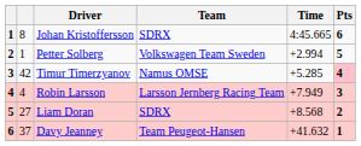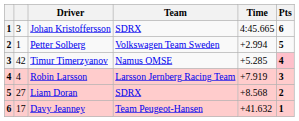 <table class=wikitable style="font-size:95%">
 <tr>
 <th></th>
 <th></th>
 <th>Driver</th>
 <th>Team</th>
 <th>Time</th>
 <th>Pts</th>
 </tr>
 <tr>
 <th>1</th>
-<td>8</td>
+<td>3</td>
 <td> <a href='#'>Johan Kristoffersson</a></td>
 <td><a href='#'>SDRX</a></td>
 <td>4:45.665</td>
 <td><strong>6</strong></td>
 </tr>
 <tr>
 <th>2</th>
 <td>1</td>
 <td> <a href='#'>Petter Solberg</a></td>
 <td><a href='#'>Volkswagen Team Sweden</a></td>
 <td>+2.994</td>
 <td><strong>5</strong></td>
 </tr>
 <tr>
 <th>3</th>
 <td>42</td>
 <td> <a href='#'>Timur Timerzyanov</a></td>
 <td><a href='#'>Namus OMSE</a></td>
 <td>+5.285</td>
 <td style="background: pink;"><strong>4</strong></td>
 </tr>
 <tr>
 <th style="background:#ffcccc;">4</th>
 <td style="background:#ffcccc;">4</td>
 <td style="background:#ffcccc;"> <a href='#'>Robin Larsson</a></td>
 <td style="background:#ffcccc;"><a href='#'>Larsson Jernberg Racing Team</a></td>
-<td style="background:#ffcccc;">+7.949</td>
+<td style="background:#ffcccc;">+7.919</td>
 <td style="background:#ffcccc;"><strong>3</strong></td>
 </tr>
 <tr>
 <th style="background:#ffcccc;">5</th>
 <td style="background:#ffcccc;">27</td>
 <td style="background:#ffcccc;"> <a href='#'>Liam Doran</a></td>
 <td style="background:#ffcccc;"><a href='#'>SDRX</a></td>
 <td style="background:#ffcccc;">+8.568</td>
 <td style="background:#ffcccc;"><strong>2</strong></td>
 </tr>
 <tr>
 <th style="background:#ffcccc;">6</th>
-<td style="background:#ffcccc;">37</td>
+<td style="background:#ffcccc;">17</td>
 <td style="background:#ffcccc;"> <a href='#'>Davy Jeanney</a></td>
 <td style="background:#ffcccc;"><a href='#'>Team Peugeot-Hansen</a></td>
 <td style="background:#ffcccc;">+41.632</td>
 <td style="background:#ffcccc;"><strong>1</strong></td>
 </tr>
 </table>
